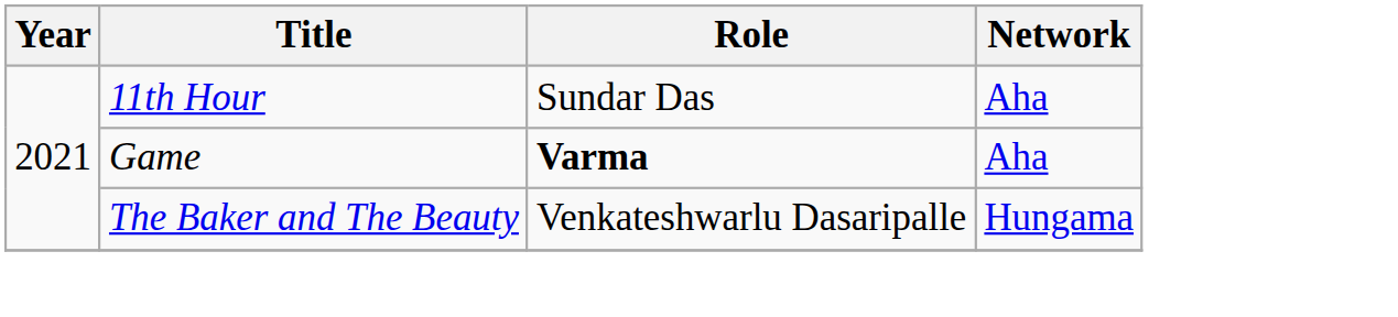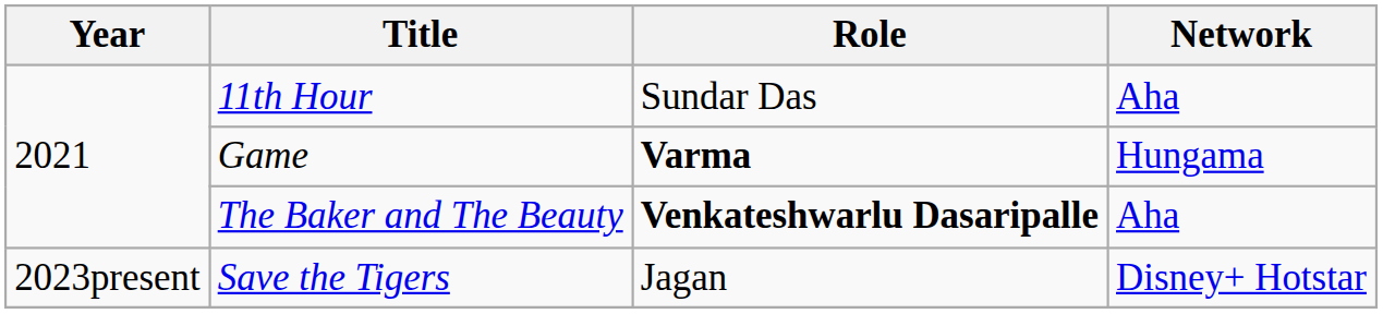 <table class="wikitable">
 <tr>
 <th>Year</th>
 <th>Title</th>
 <th>Role</th>
 <th>Network</th>
 </tr>
 <tr>
 <td rowspan="3">2021</td>
 <td><em><a href='#'>11th Hour</a></em></td>
 <td>Sundar Das</td>
 <td><a href='#'>Aha</a></td>
 </tr>
 <tr>
 <td><em>Game</em></td>
 <td><strong>Varma</strong></td>
+<td><a href='#'>Hungama</a></td>
+</tr>
+<tr>
+<td><a href='#'><em>The Baker and The Beauty</em></a></td>
+<td><strong>Venkateshwarlu Dasaripalle</strong></td>
 <td><a href='#'>Aha</a></td>
 </tr>
 <tr>
-<td><a href='#'><em>The Baker and The Beauty</em></a></td>
-<td>Venkateshwarlu Dasaripalle</td>
-<td><a href='#'>Hungama</a></td>
+<td>2023present</td>
+<td><em><a href='#'>Save the Tigers</a></em></td>
+<td>Jagan</td>
+<td><a href='#'>Disney+ Hotstar</a></td>
 </tr>
 <tr>
 </tr>
 </table>
